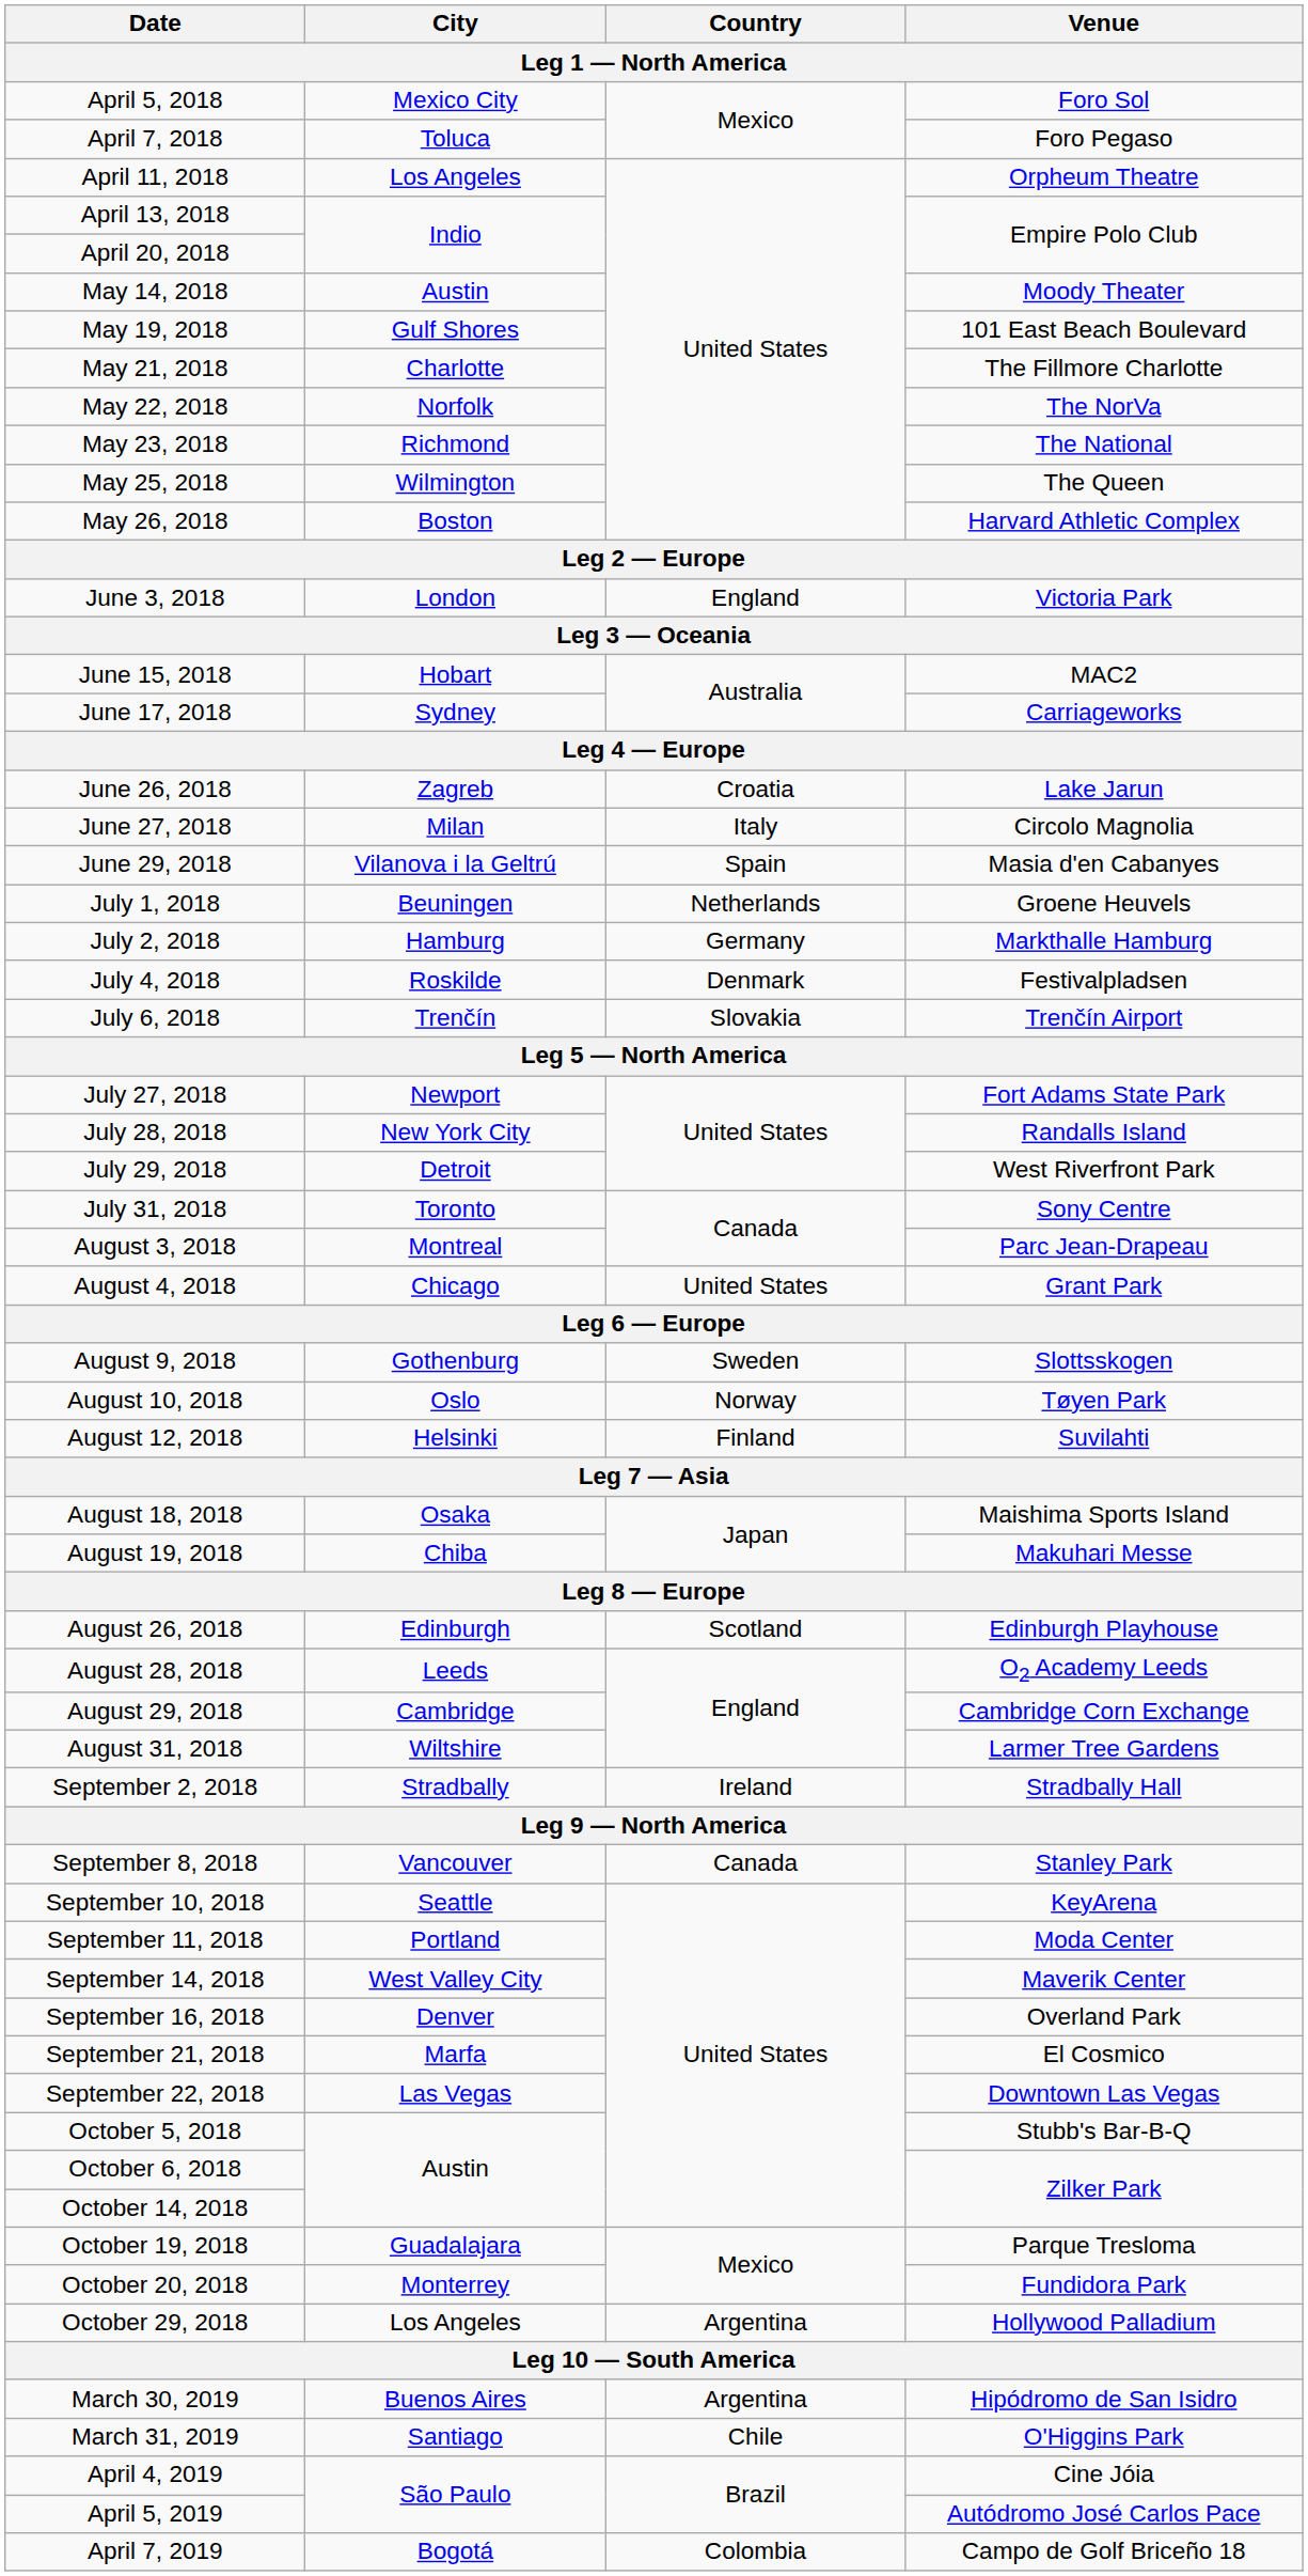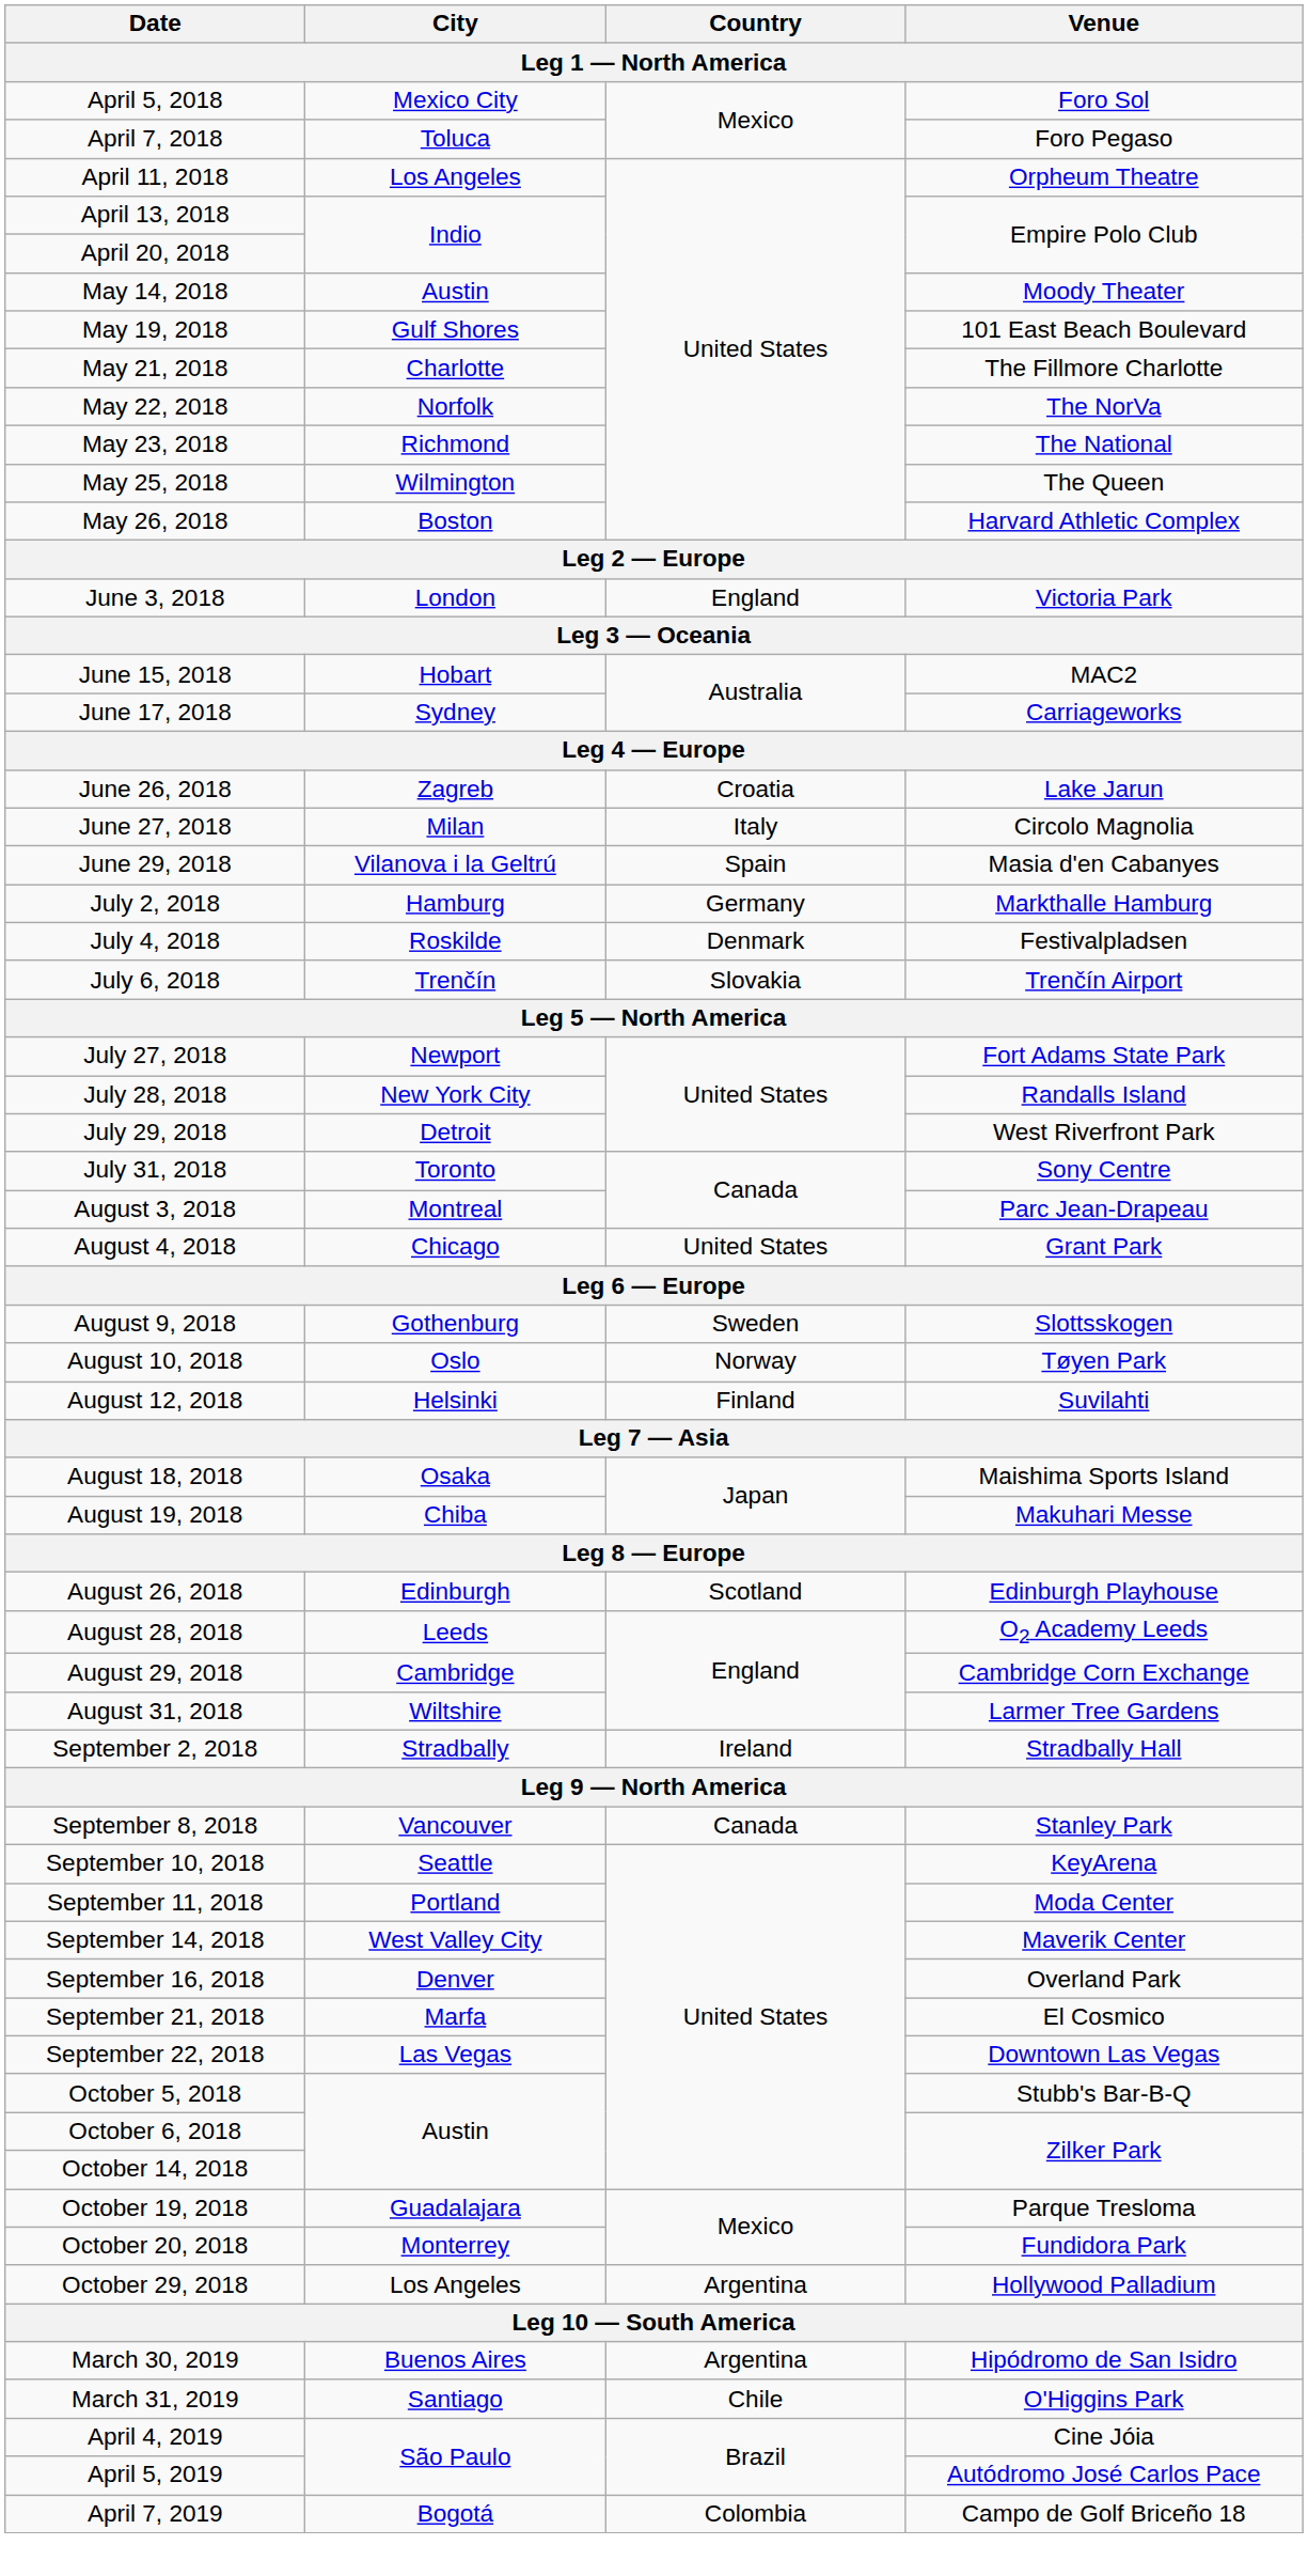 <table class="wikitable plainrowheaders" style="text-align:center;">
 <tr>
 <th scope="col" style="width:12em;">Date</th>
 <th scope="col" style="width:12em;">City</th>
 <th scope="col" style="width:12em;">Country</th>
 <th scope="col" style="width:16em;">Venue</th>
 </tr>
 <tr>
 <th colspan="4">Leg 1 — North America</th>
 </tr>
 <tr>
 <td>April 5, 2018</td>
 <td><a href='#'>Mexico City</a></td>
 <td rowspan="2">Mexico</td>
 <td><a href='#'>Foro Sol</a></td>
 </tr>
 <tr>
 <td>April 7, 2018</td>
 <td><a href='#'>Toluca</a></td>
 <td>Foro Pegaso</td>
 </tr>
 <tr>
 <td>April 11, 2018</td>
 <td><a href='#'>Los Angeles</a></td>
 <td rowspan="10">United States</td>
 <td><a href='#'>Orpheum Theatre</a></td>
 </tr>
 <tr>
 <td>April 13, 2018</td>
 <td rowspan="2"><a href='#'>Indio</a></td>
 <td rowspan="2">Empire Polo Club</td>
 </tr>
 <tr>
 <td>April 20, 2018</td>
 </tr>
 <tr>
 <td>May 14, 2018</td>
 <td><a href='#'>Austin</a></td>
 <td><a href='#'>Moody Theater</a></td>
 </tr>
 <tr>
 <td>May 19, 2018</td>
 <td><a href='#'>Gulf Shores</a></td>
 <td>101 East Beach Boulevard</td>
 </tr>
 <tr>
 <td>May 21, 2018</td>
 <td><a href='#'>Charlotte</a></td>
 <td>The Fillmore Charlotte</td>
 </tr>
 <tr>
 <td>May 22, 2018</td>
 <td><a href='#'>Norfolk</a></td>
 <td><a href='#'>The NorVa</a></td>
 </tr>
 <tr>
 <td>May 23, 2018</td>
 <td><a href='#'>Richmond</a></td>
 <td><a href='#'>The National</a></td>
 </tr>
 <tr>
 <td>May 25, 2018</td>
 <td><a href='#'>Wilmington</a></td>
 <td>The Queen</td>
 </tr>
 <tr>
 <td>May 26, 2018</td>
 <td><a href='#'>Boston</a></td>
 <td><a href='#'>Harvard Athletic Complex</a></td>
 </tr>
 <tr>
 <th colspan="4">Leg 2 — Europe</th>
 </tr>
 <tr>
 <td>June 3, 2018</td>
 <td><a href='#'>London</a></td>
 <td>England</td>
 <td><a href='#'>Victoria Park</a></td>
 </tr>
 <tr>
 <th colspan="4">Leg 3 — Oceania</th>
 </tr>
 <tr>
 <td>June 15, 2018</td>
 <td><a href='#'>Hobart</a></td>
 <td rowspan="2">Australia</td>
 <td>MAC2</td>
 </tr>
 <tr>
 <td>June 17, 2018</td>
 <td><a href='#'>Sydney</a></td>
 <td><a href='#'>Carriageworks</a></td>
 </tr>
 <tr>
 <th colspan="4">Leg 4 — Europe</th>
 </tr>
 <tr>
 <td>June 26, 2018</td>
 <td><a href='#'>Zagreb</a></td>
 <td>Croatia</td>
 <td><a href='#'>Lake Jarun</a></td>
 </tr>
 <tr>
 <td>June 27, 2018</td>
 <td><a href='#'>Milan</a></td>
 <td>Italy</td>
 <td>Circolo Magnolia</td>
 </tr>
 <tr>
 <td>June 29, 2018</td>
 <td><a href='#'>Vilanova i la Geltrú</a></td>
 <td>Spain</td>
 <td>Masia d'en Cabanyes</td>
-</tr>
-<tr>
-<td>July 1, 2018</td>
-<td><a href='#'>Beuningen</a></td>
-<td>Netherlands</td>
-<td>Groene Heuvels</td>
 </tr>
 <tr>
 <td>July 2, 2018</td>
 <td><a href='#'>Hamburg</a></td>
 <td>Germany</td>
 <td><a href='#'>Markthalle Hamburg</a></td>
 </tr>
 <tr>
 <td>July 4, 2018</td>
 <td><a href='#'>Roskilde</a></td>
 <td>Denmark</td>
 <td>Festivalpladsen</td>
 </tr>
 <tr>
 <td>July 6, 2018</td>
 <td><a href='#'>Trenčín</a></td>
 <td>Slovakia</td>
 <td><a href='#'>Trenčín Airport</a></td>
 </tr>
 <tr>
 <th colspan="4">Leg 5 — North America</th>
 </tr>
 <tr>
 <td>July 27, 2018</td>
 <td><a href='#'>Newport</a></td>
 <td rowspan="3">United States</td>
 <td><a href='#'>Fort Adams State Park</a></td>
 </tr>
 <tr>
 <td>July 28, 2018</td>
 <td><a href='#'>New York City</a></td>
 <td><a href='#'>Randalls Island</a></td>
 </tr>
 <tr>
 <td>July 29, 2018</td>
 <td><a href='#'>Detroit</a></td>
 <td>West Riverfront Park</td>
 </tr>
 <tr>
 <td>July 31, 2018</td>
 <td><a href='#'>Toronto</a></td>
 <td rowspan="2">Canada</td>
 <td><a href='#'>Sony Centre</a></td>
 </tr>
 <tr>
 <td>August 3, 2018</td>
 <td><a href='#'>Montreal</a></td>
 <td><a href='#'>Parc Jean-Drapeau</a></td>
 </tr>
 <tr>
 <td>August 4, 2018</td>
 <td><a href='#'>Chicago</a></td>
 <td>United States</td>
 <td><a href='#'>Grant Park</a></td>
 </tr>
 <tr>
 <th colspan="4">Leg 6 — Europe</th>
 </tr>
 <tr>
 <td>August 9, 2018</td>
 <td><a href='#'>Gothenburg</a></td>
 <td>Sweden</td>
 <td><a href='#'>Slottsskogen</a></td>
 </tr>
 <tr>
 <td>August 10, 2018</td>
 <td><a href='#'>Oslo</a></td>
 <td>Norway</td>
 <td><a href='#'>Tøyen Park</a></td>
 </tr>
 <tr>
 <td>August 12, 2018</td>
 <td><a href='#'>Helsinki</a></td>
 <td>Finland</td>
 <td><a href='#'>Suvilahti</a></td>
 </tr>
 <tr>
 <th colspan="4">Leg 7 — Asia</th>
 </tr>
 <tr>
 <td>August 18, 2018</td>
 <td><a href='#'>Osaka</a></td>
 <td rowspan="2">Japan</td>
 <td>Maishima Sports Island</td>
 </tr>
 <tr>
 <td>August 19, 2018</td>
 <td><a href='#'>Chiba</a></td>
 <td><a href='#'>Makuhari Messe</a></td>
 </tr>
 <tr>
 <th colspan="4">Leg 8 — Europe</th>
 </tr>
 <tr>
 <td>August 26, 2018</td>
 <td><a href='#'>Edinburgh</a></td>
 <td>Scotland</td>
 <td><a href='#'>Edinburgh Playhouse</a></td>
 </tr>
 <tr>
 <td>August 28, 2018</td>
 <td><a href='#'>Leeds</a></td>
 <td rowspan="3">England</td>
 <td><a href='#'>O<sub>2</sub> Academy Leeds</a></td>
 </tr>
 <tr>
 <td>August 29, 2018</td>
 <td><a href='#'>Cambridge</a></td>
 <td><a href='#'>Cambridge Corn Exchange</a></td>
 </tr>
 <tr>
 <td>August 31, 2018</td>
 <td><a href='#'>Wiltshire</a></td>
 <td><a href='#'>Larmer Tree Gardens</a></td>
 </tr>
 <tr>
 <td>September 2, 2018</td>
 <td><a href='#'>Stradbally</a></td>
 <td>Ireland</td>
 <td><a href='#'>Stradbally Hall</a></td>
 </tr>
 <tr>
 <th colspan="4">Leg 9 — North America</th>
 </tr>
 <tr>
 <td>September 8, 2018</td>
 <td><a href='#'>Vancouver</a></td>
 <td>Canada</td>
 <td><a href='#'>Stanley Park</a></td>
 </tr>
 <tr>
 <td>September 10, 2018</td>
 <td><a href='#'>Seattle</a></td>
 <td rowspan="9">United States</td>
 <td><a href='#'>KeyArena</a></td>
 </tr>
 <tr>
 <td>September 11, 2018</td>
 <td><a href='#'>Portland</a></td>
 <td><a href='#'>Moda Center</a></td>
 </tr>
 <tr>
 <td>September 14, 2018</td>
 <td><a href='#'>West Valley City</a></td>
 <td><a href='#'>Maverik Center</a></td>
 </tr>
 <tr>
 <td>September 16, 2018</td>
 <td><a href='#'>Denver</a></td>
 <td>Overland Park</td>
 </tr>
 <tr>
 <td>September 21, 2018</td>
 <td><a href='#'>Marfa</a></td>
 <td>El Cosmico</td>
 </tr>
 <tr>
 <td>September 22, 2018</td>
 <td><a href='#'>Las Vegas</a></td>
 <td><a href='#'>Downtown Las Vegas</a></td>
 </tr>
 <tr>
 <td>October 5, 2018</td>
 <td rowspan="3">Austin</td>
 <td>Stubb's Bar-B-Q</td>
 </tr>
 <tr>
 <td>October 6, 2018</td>
 <td rowspan="2"><a href='#'>Zilker Park</a></td>
 </tr>
 <tr>
 <td>October 14, 2018</td>
 </tr>
 <tr>
 <td>October 19, 2018</td>
 <td><a href='#'>Guadalajara</a></td>
 <td rowspan="2">Mexico</td>
 <td>Parque Tresloma</td>
 </tr>
 <tr>
 <td>October 20, 2018</td>
 <td><a href='#'>Monterrey</a></td>
 <td><a href='#'>Fundidora Park</a></td>
 </tr>
 <tr>
 <td>October 29, 2018</td>
 <td>Los Angeles</td>
 <td>Argentina</td>
 <td><a href='#'>Hollywood Palladium</a></td>
 </tr>
 <tr>
 <th colspan="4">Leg 10 — South America</th>
 </tr>
 <tr>
 <td>March 30, 2019</td>
 <td><a href='#'>Buenos Aires</a></td>
 <td>Argentina</td>
 <td><a href='#'>Hipódromo de San Isidro</a></td>
 </tr>
 <tr>
 <td>March 31, 2019</td>
 <td><a href='#'>Santiago</a></td>
 <td>Chile</td>
 <td><a href='#'>O'Higgins Park</a></td>
 </tr>
 <tr>
 <td>April 4, 2019</td>
 <td rowspan="2"><a href='#'>São Paulo</a></td>
 <td rowspan="2">Brazil</td>
 <td>Cine Jóia</td>
 </tr>
 <tr>
 <td>April 5, 2019</td>
 <td><a href='#'>Autódromo José Carlos Pace</a></td>
 </tr>
 <tr>
 <td>April 7, 2019</td>
 <td><a href='#'>Bogotá</a></td>
 <td>Colombia</td>
 <td>Campo de Golf Briceño 18</td>
 </tr>
 </table>
